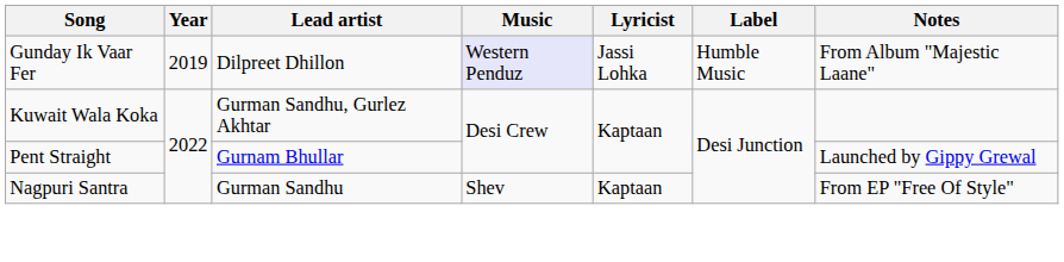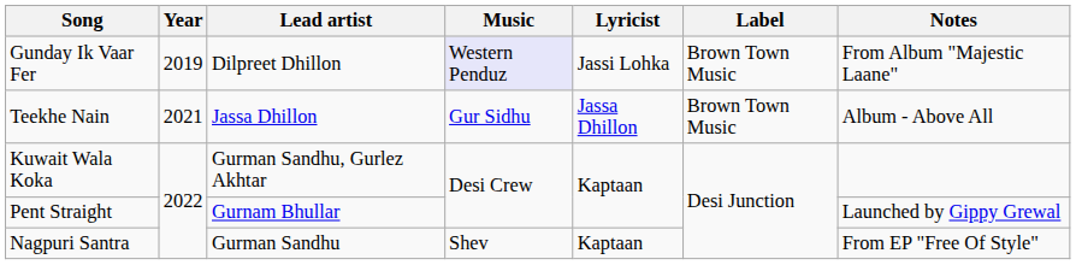 <table class="wikitable sortable">
 <tr>
 <th>Song</th>
 <th>Year</th>
 <th>Lead artist</th>
 <th>Music</th>
 <th>Lyricist</th>
 <th>Label</th>
 <th>Notes</th>
 </tr>
 <tr>
 <td>Gunday Ik Vaar Fer </td>
 <td>2019</td>
 <td>Dilpreet Dhillon</td>
 <td style="background: lavender;">Western Penduz</td>
 <td>Jassi Lohka</td>
-<td>Humble Music</td>
+<td>Brown Town Music</td>
 <td>From Album "Majestic Laane"</td>
+</tr>
+<tr>
+<td>Teekhe Nain</td>
+<td>2021</td>
+<td><a href='#'>Jassa Dhillon</a></td>
+<td><a href='#'>Gur Sidhu</a></td>
+<td><a href='#'>Jassa Dhillon</a></td>
+<td>Brown Town Music</td>
+<td>Album - Above All</td>
 </tr>
 <tr>
 <td>Kuwait Wala Koka</td>
 <td rowspan="3">2022</td>
 <td>Gurman Sandhu, Gurlez Akhtar</td>
 <td rowspan="2">Desi Crew</td>
 <td rowspan="2">Kaptaan</td>
 <td rowspan="3">Desi Junction</td>
 <td></td>
 </tr>
 <tr>
 <td>Pent Straight</td>
 <td><a href='#'>Gurnam Bhullar</a></td>
 <td>Launched by <a href='#'>Gippy Grewal</a></td>
 </tr>
 <tr>
 <td>Nagpuri Santra</td>
 <td>Gurman Sandhu</td>
 <td>Shev</td>
 <td>Kaptaan</td>
 <td>From EP "Free Of Style"</td>
 </tr>
 </table>
